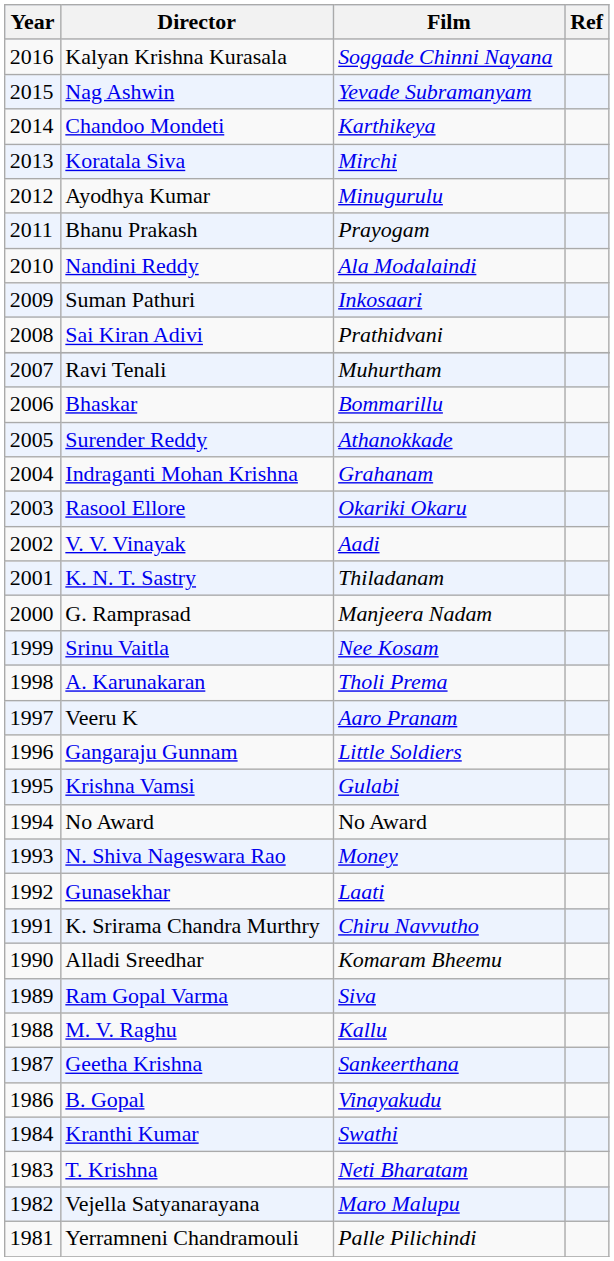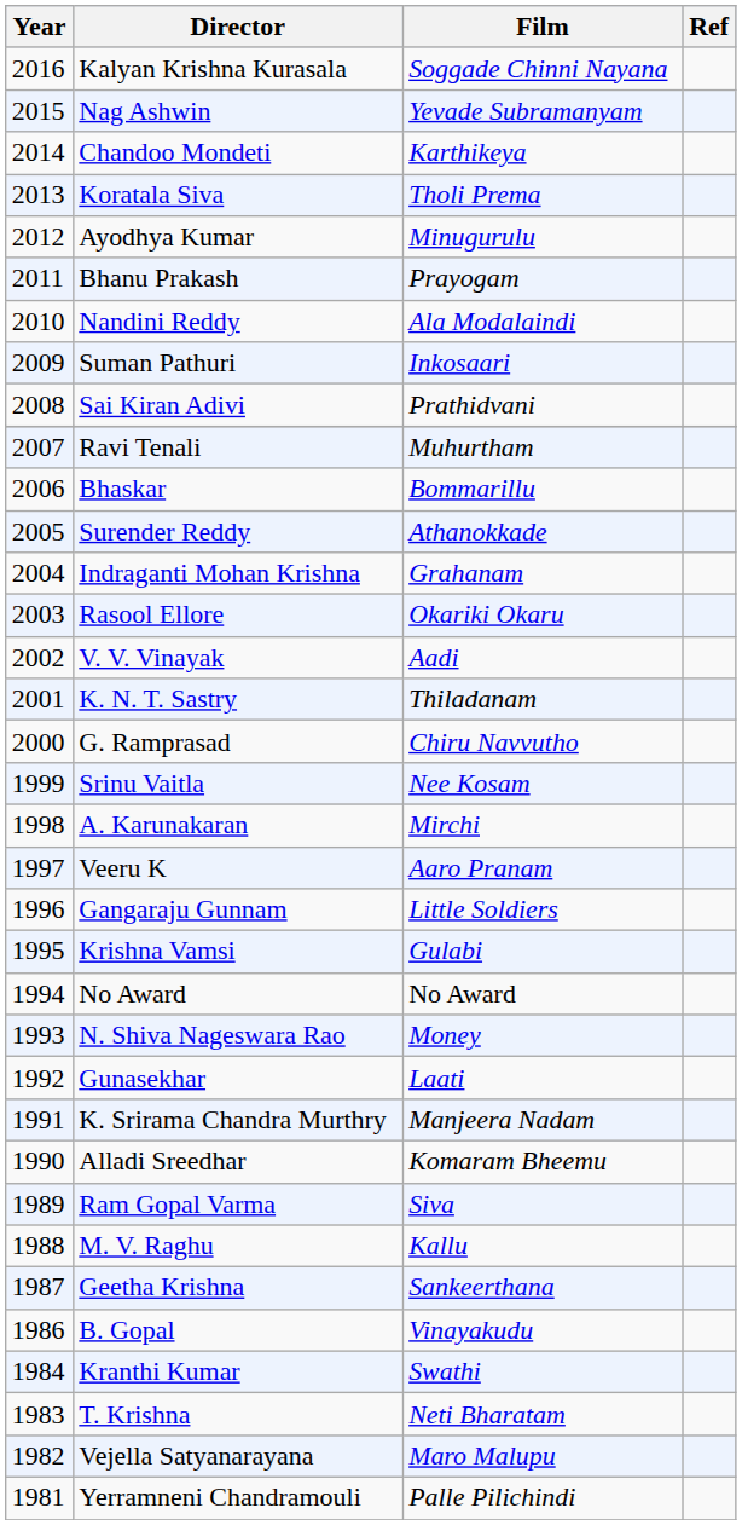 <table class="wikitable sortable" width="50%">
 <tr bgcolor="#d1e4fd">
 <th>Year</th>
 <th>Director</th>
 <th>Film</th>
 <th>Ref</th>
 </tr>
 <tr>
 <td>2016</td>
 <td>Kalyan Krishna Kurasala</td>
 <td><em><a href='#'>Soggade Chinni Nayana</a></em></td>
 <td></td>
 </tr>
 <tr bgcolor=#edf3fe>
 <td>2015</td>
 <td><a href='#'>Nag Ashwin</a></td>
 <td><em><a href='#'>Yevade Subramanyam</a></em></td>
 <td></td>
 </tr>
 <tr>
 <td>2014</td>
 <td><a href='#'>Chandoo Mondeti</a></td>
 <td><em><a href='#'>Karthikeya</a></em></td>
 <td></td>
 </tr>
 <tr bgcolor=#edf3fe>
 <td>2013</td>
 <td><a href='#'>Koratala Siva</a></td>
-<td><em><a href='#'>Mirchi</a></em></td>
+<td><em><a href='#'>Tholi Prema</a></em></td>
 <td></td>
 </tr>
 <tr>
 <td>2012</td>
 <td>Ayodhya Kumar</td>
 <td><em><a href='#'>Minugurulu</a></em></td>
 <td></td>
 </tr>
 <tr bgcolor=#edf3fe>
 <td>2011</td>
 <td>Bhanu Prakash</td>
 <td><em>Prayogam</em></td>
 <td></td>
 </tr>
 <tr>
 <td>2010</td>
 <td><a href='#'>Nandini Reddy</a></td>
 <td><em><a href='#'>Ala Modalaindi</a></em></td>
 <td></td>
 </tr>
 <tr bgcolor=#edf3fe>
 <td>2009</td>
 <td>Suman Pathuri</td>
 <td><em><a href='#'>Inkosaari</a></em></td>
 <td></td>
 </tr>
 <tr>
 <td>2008</td>
 <td><a href='#'>Sai Kiran Adivi</a></td>
 <td><em>Prathidvani</em></td>
 <td></td>
 </tr>
 <tr>
 </tr>
 <tr bgcolor=#edf3fe>
 <td>2007</td>
 <td>Ravi Tenali</td>
 <td><em>Muhurtham</em></td>
 <td></td>
 </tr>
 <tr>
 <td>2006</td>
 <td><a href='#'>Bhaskar</a></td>
 <td><em><a href='#'>Bommarillu</a></em></td>
 <td></td>
 </tr>
 <tr bgcolor=#edf3fe>
 <td>2005</td>
 <td><a href='#'>Surender Reddy</a></td>
 <td><em><a href='#'>Athanokkade</a></em></td>
 <td></td>
 </tr>
 <tr>
 <td>2004</td>
 <td><a href='#'>Indraganti Mohan Krishna</a></td>
 <td><em><a href='#'>Grahanam</a></em></td>
 <td></td>
 </tr>
 <tr bgcolor=#edf3fe>
 <td>2003</td>
 <td><a href='#'>Rasool Ellore</a></td>
 <td><em><a href='#'>Okariki Okaru</a></em></td>
 <td></td>
 </tr>
 <tr>
 <td>2002</td>
 <td><a href='#'>V. V. Vinayak</a></td>
 <td><em><a href='#'>Aadi</a></em></td>
 <td></td>
 </tr>
 <tr bgcolor=#edf3fe>
 <td>2001</td>
 <td><a href='#'>K. N. T. Sastry</a></td>
 <td><em>Thiladanam</em></td>
 <td></td>
 </tr>
 <tr>
 <td>2000</td>
 <td>G. Ramprasad</td>
-<td><em>Manjeera Nadam</em></td>
+<td><em><a href='#'>Chiru Navvutho</a></em></td>
 <td></td>
 </tr>
 <tr bgcolor=#edf3fe>
 <td>1999</td>
 <td><a href='#'>Srinu Vaitla</a></td>
 <td><em><a href='#'>Nee Kosam</a></em></td>
 <td></td>
 </tr>
 <tr>
 <td>1998</td>
 <td><a href='#'>A. Karunakaran</a></td>
-<td><em><a href='#'>Tholi Prema</a></em></td>
+<td><em><a href='#'>Mirchi</a></em></td>
 <td></td>
 </tr>
 <tr bgcolor=#edf3fe>
 <td>1997</td>
 <td>Veeru K</td>
 <td><em><a href='#'>Aaro Pranam</a></em></td>
 <td></td>
 </tr>
 <tr>
 <td>1996</td>
 <td><a href='#'>Gangaraju Gunnam</a></td>
 <td><em><a href='#'>Little Soldiers</a></em></td>
 <td></td>
 </tr>
 <tr bgcolor=#edf3fe>
 <td>1995</td>
 <td><a href='#'>Krishna Vamsi</a></td>
 <td><em><a href='#'>Gulabi</a></em></td>
 <td></td>
 </tr>
 <tr>
 <td>1994</td>
 <td>No Award</td>
 <td>No Award</td>
 <td></td>
 </tr>
 <tr bgcolor=#edf3fe>
 <td>1993</td>
 <td><a href='#'>N. Shiva Nageswara Rao</a></td>
 <td><em><a href='#'>Money</a></em></td>
 <td></td>
 </tr>
 <tr>
 <td>1992</td>
 <td><a href='#'>Gunasekhar</a></td>
 <td><em><a href='#'>Laati</a></em></td>
 <td></td>
 </tr>
 <tr bgcolor=#edf3fe>
 <td>1991</td>
 <td>K. Srirama Chandra Murthry</td>
-<td><em><a href='#'>Chiru Navvutho</a></em></td>
+<td><em>Manjeera Nadam</em></td>
 <td></td>
 </tr>
 <tr>
 <td>1990</td>
 <td>Alladi Sreedhar</td>
 <td><em>Komaram Bheemu</em></td>
 <td></td>
 </tr>
 <tr bgcolor=#edf3fe>
 <td>1989</td>
 <td><a href='#'>Ram Gopal Varma</a></td>
 <td><em><a href='#'>Siva</a></em></td>
 <td></td>
 </tr>
 <tr>
 <td>1988</td>
 <td><a href='#'>M. V. Raghu</a></td>
 <td><em><a href='#'>Kallu</a></em></td>
 <td></td>
 </tr>
 <tr bgcolor=#edf3fe>
 <td>1987</td>
 <td><a href='#'>Geetha Krishna</a></td>
 <td><em><a href='#'>Sankeerthana</a></em></td>
 <td></td>
 </tr>
 <tr>
 <td>1986</td>
 <td><a href='#'>B. Gopal</a></td>
 <td><em><a href='#'>Vinayakudu</a></em></td>
 <td></td>
 </tr>
 <tr bgcolor=#edf3fe>
 <td>1984</td>
 <td><a href='#'>Kranthi Kumar</a></td>
 <td><em><a href='#'>Swathi</a></em></td>
 <td></td>
 </tr>
 <tr>
 <td>1983</td>
 <td><a href='#'>T. Krishna</a></td>
 <td><em><a href='#'>Neti Bharatam</a></em></td>
 <td></td>
 </tr>
 <tr bgcolor=#edf3fe>
 <td>1982</td>
 <td>Vejella Satyanarayana</td>
 <td><em><a href='#'>Maro Malupu</a></em></td>
 <td></td>
 </tr>
 <tr>
 <td>1981</td>
 <td>Yerramneni Chandramouli</td>
 <td><em>Palle Pilichindi</em></td>
 <td></td>
 </tr>
 </table>
